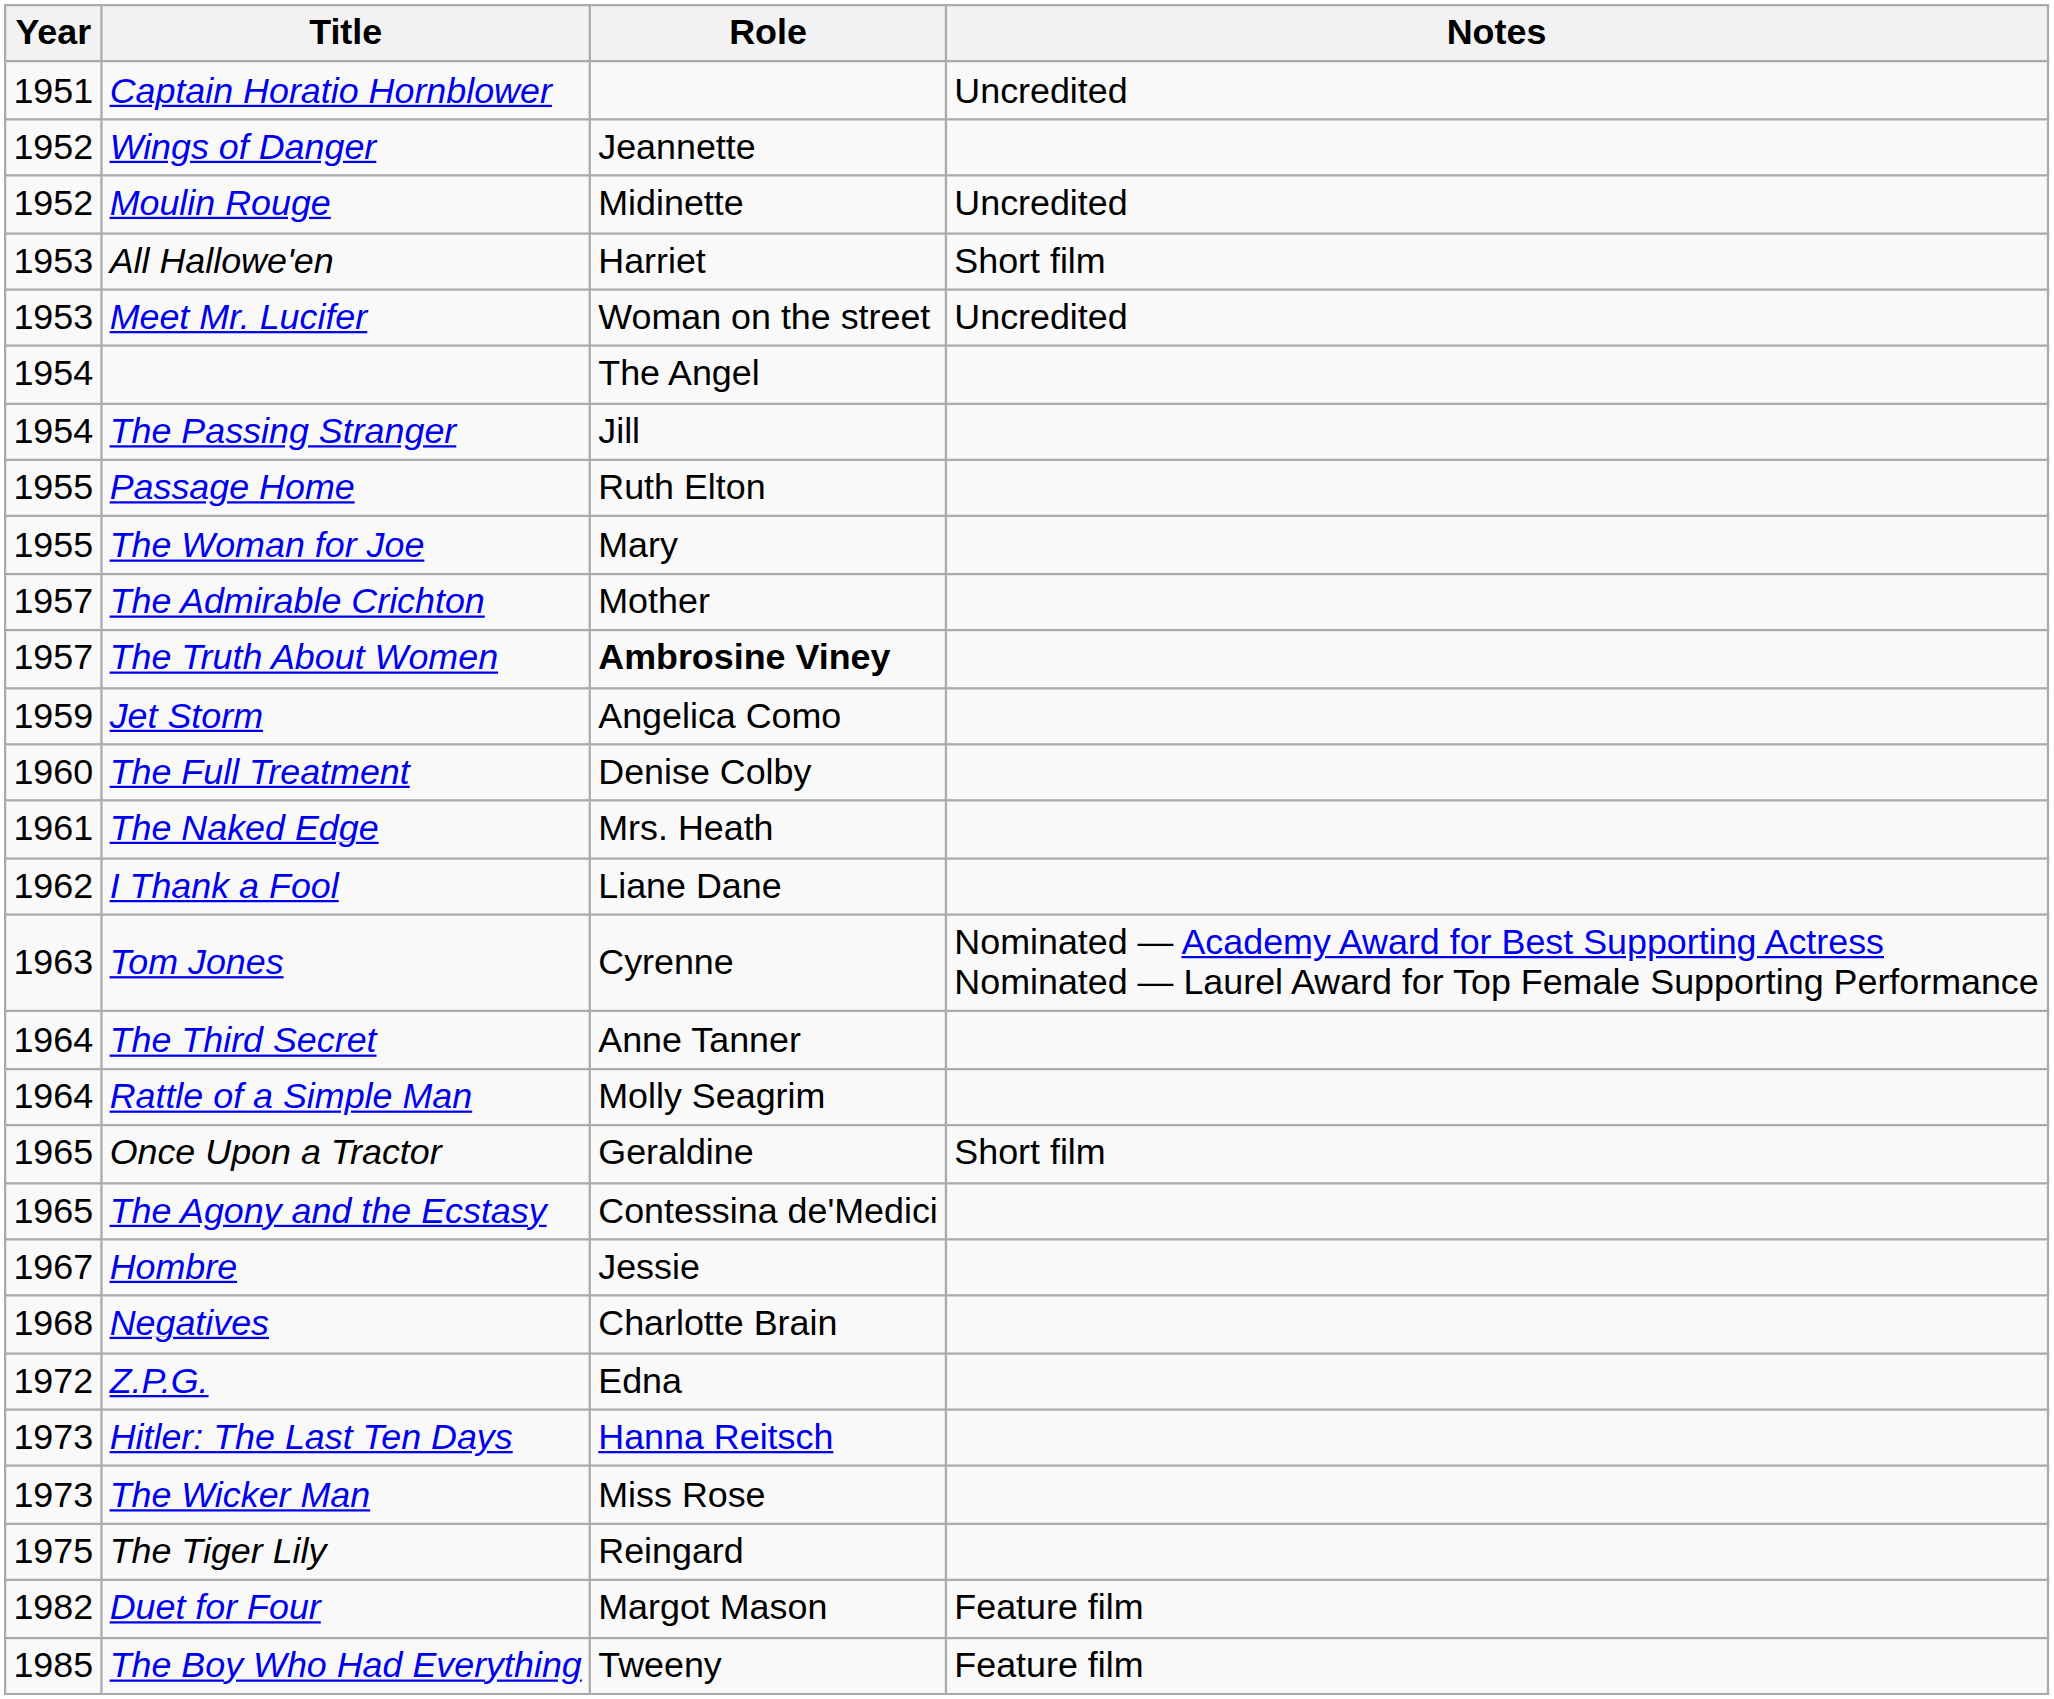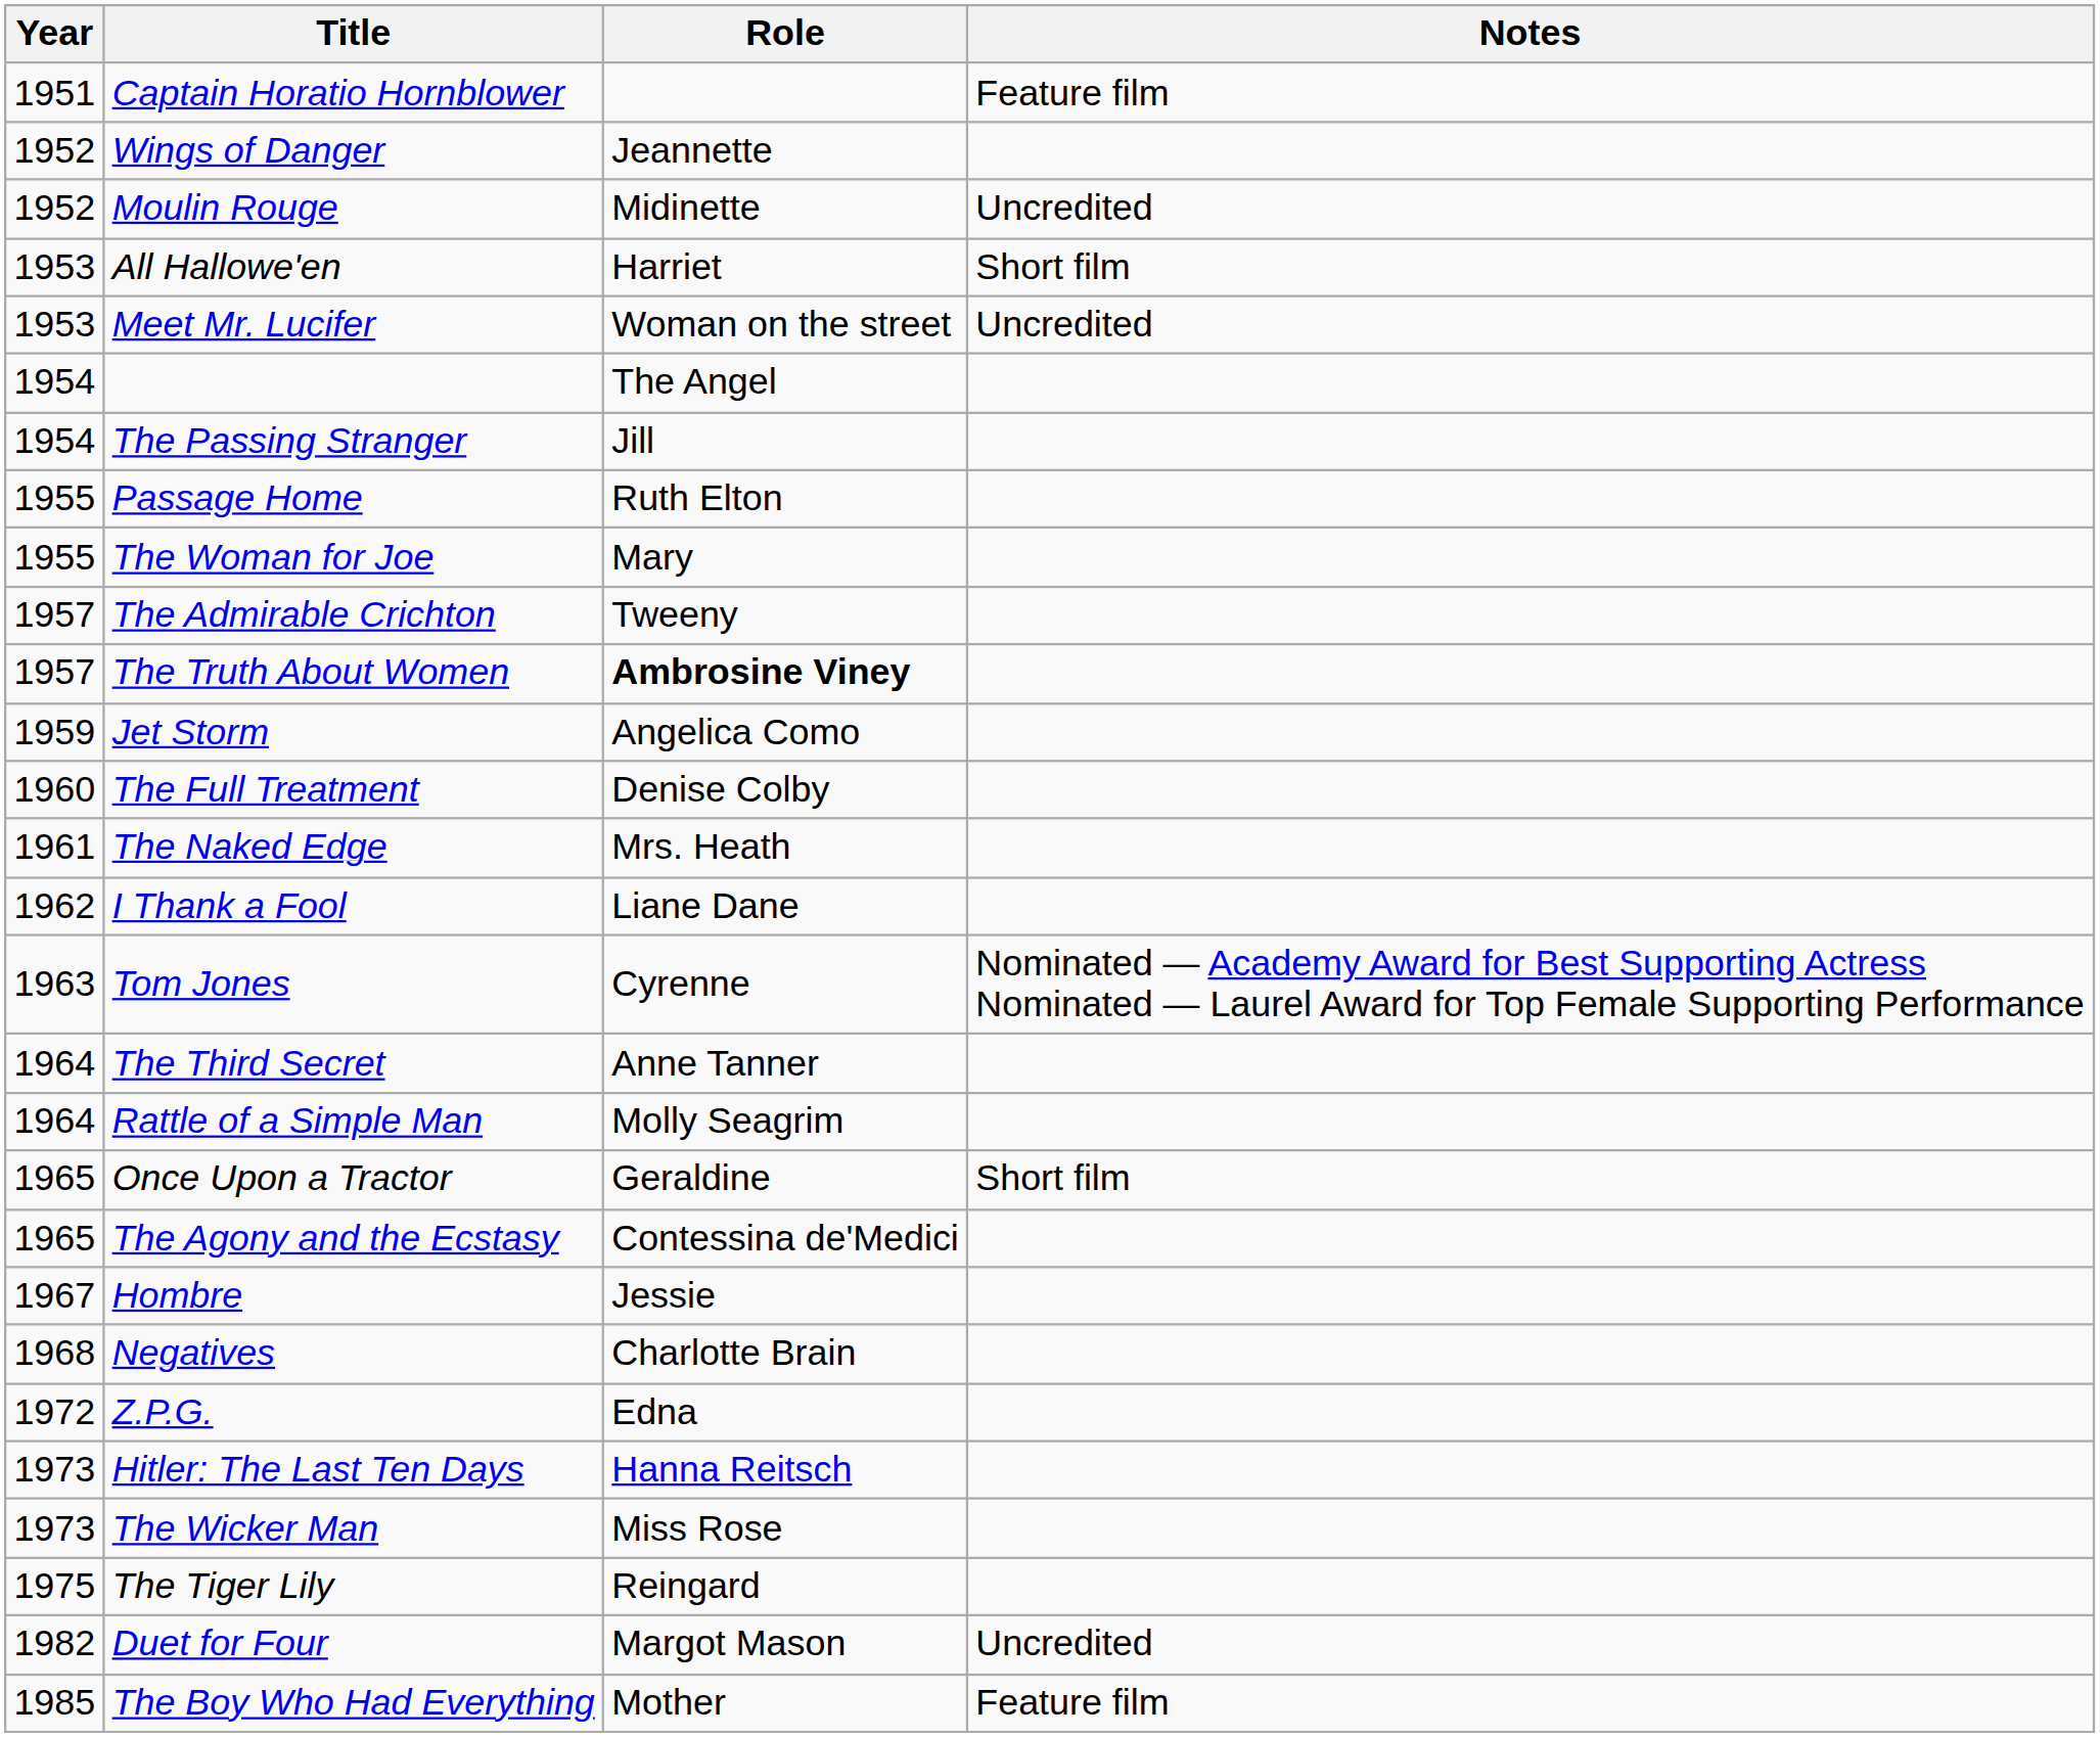 <table class="wikitable sortable">
 <tr>
 <th>Year</th>
 <th>Title</th>
 <th>Role</th>
 <th class="unsortable">Notes</th>
 </tr>
 <tr>
 <td>1951</td>
 <td><em><a href='#'>Captain Horatio Hornblower</a></em></td>
 <td></td>
-<td>Uncredited</td>
+<td>Feature film</td>
 </tr>
 <tr>
 <td>1952</td>
 <td><em><a href='#'>Wings of Danger</a></em></td>
 <td>Jeannette</td>
 <td></td>
 </tr>
 <tr>
 <td>1952</td>
 <td><em><a href='#'>Moulin Rouge</a></em></td>
 <td>Midinette</td>
 <td>Uncredited</td>
 </tr>
 <tr>
 <td>1953</td>
 <td><em>All Hallowe'en</em></td>
 <td>Harriet</td>
 <td>Short film</td>
 </tr>
 <tr>
 <td>1953</td>
 <td><em><a href='#'>Meet Mr. Lucifer</a></em></td>
 <td>Woman on the street</td>
 <td>Uncredited</td>
 </tr>
 <tr>
 <td>1954</td>
 <td></td>
 <td>The Angel</td>
 <td></td>
 </tr>
 <tr>
 <td>1954</td>
 <td><em><a href='#'>The Passing Stranger</a></em></td>
 <td>Jill</td>
 <td></td>
 </tr>
 <tr>
 <td>1955</td>
 <td><em><a href='#'>Passage Home</a></em></td>
 <td>Ruth Elton</td>
 <td></td>
 </tr>
 <tr>
 <td>1955</td>
 <td><em><a href='#'>The Woman for Joe</a></em></td>
 <td>Mary</td>
 <td></td>
 </tr>
 <tr>
 <td>1957</td>
 <td><em><a href='#'>The Admirable Crichton</a></em></td>
-<td>Mother</td>
+<td>Tweeny</td>
 <td></td>
 </tr>
 <tr>
 <td>1957</td>
 <td><em><a href='#'>The Truth About Women</a></em></td>
 <td><strong>Ambrosine Viney</strong></td>
 <td></td>
 </tr>
 <tr>
 <td>1959</td>
 <td><em><a href='#'>Jet Storm</a></em></td>
 <td>Angelica Como</td>
 <td></td>
 </tr>
 <tr>
 <td>1960</td>
 <td><em><a href='#'>The Full Treatment</a></em></td>
 <td>Denise Colby</td>
 <td></td>
 </tr>
 <tr>
 <td>1961</td>
 <td><em><a href='#'>The Naked Edge</a></em></td>
 <td>Mrs. Heath</td>
 <td></td>
 </tr>
 <tr>
 <td>1962</td>
 <td><em><a href='#'>I Thank a Fool</a></em></td>
 <td>Liane Dane</td>
 <td></td>
 </tr>
 <tr>
 <td>1963</td>
 <td><em><a href='#'>Tom Jones</a></em></td>
 <td>Cyrenne</td>
 <td>Nominated — <a href='#'>Academy Award for Best Supporting Actress</a><br>Nominated — Laurel Award for Top Female Supporting Performance </td>
 </tr>
 <tr>
 <td>1964</td>
 <td><em><a href='#'>The Third Secret</a></em></td>
 <td>Anne Tanner</td>
 <td></td>
 </tr>
 <tr>
 <td>1964</td>
 <td><em><a href='#'>Rattle of a Simple Man</a></em></td>
 <td>Molly Seagrim</td>
 <td></td>
 </tr>
 <tr>
 <td>1965</td>
 <td><em>Once Upon a Tractor</em></td>
 <td>Geraldine</td>
 <td>Short film</td>
 </tr>
 <tr>
 <td>1965</td>
 <td><em><a href='#'>The Agony and the Ecstasy</a></em></td>
 <td>Contessina de'Medici</td>
 <td></td>
 </tr>
 <tr>
 <td>1967</td>
 <td><em><a href='#'>Hombre</a></em></td>
 <td>Jessie</td>
 <td></td>
 </tr>
 <tr>
 <td>1968</td>
 <td><em><a href='#'>Negatives</a></em></td>
 <td>Charlotte Brain</td>
 <td></td>
 </tr>
 <tr>
 <td>1972</td>
 <td><em><a href='#'>Z.P.G.</a></em></td>
 <td>Edna</td>
 <td></td>
 </tr>
 <tr>
 <td>1973</td>
 <td><em><a href='#'>Hitler: The Last Ten Days</a></em></td>
 <td><a href='#'>Hanna Reitsch</a></td>
 <td></td>
 </tr>
 <tr>
 <td>1973</td>
 <td><em><a href='#'>The Wicker Man</a></em></td>
 <td>Miss Rose</td>
 <td></td>
 </tr>
 <tr>
 <td>1975</td>
 <td><em>The Tiger Lily</em></td>
 <td>Reingard</td>
 <td></td>
 </tr>
 <tr>
 <td>1982</td>
 <td><em><a href='#'>Duet for Four</a></em></td>
 <td>Margot Mason</td>
-<td>Feature film</td>
+<td>Uncredited</td>
 </tr>
 <tr>
 <td>1985</td>
 <td><em><a href='#'>The Boy Who Had Everything</a></em></td>
-<td>Tweeny</td>
+<td>Mother</td>
 <td>Feature film</td>
 </tr>
 </table>
